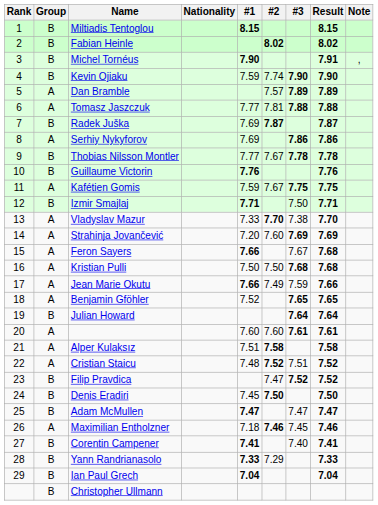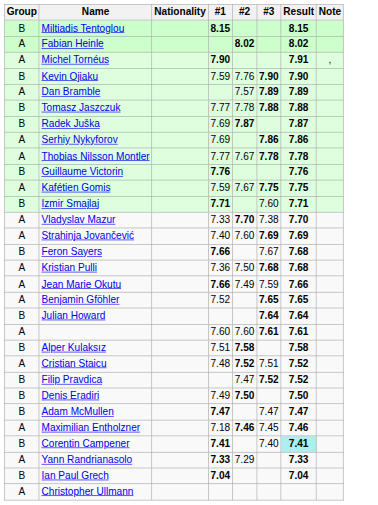 <table class="wikitable sortable" style="text-align:center">
 <tr>
-<th>Rank</th>
 <th>Group</th>
 <th>Name</th>
 <th>Nationality</th>
 <th>#1</th>
 <th>#2</th>
 <th>#3</th>
 <th>Result</th>
 <th>Note</th>
 </tr>
 <tr bgcolor=ccffcc>
-<td>1</td>
 <td>B</td>
 <td align=left><a href='#'>Miltiadis Tentoglou</a></td>
 <td align=left></td>
 <td><strong>8.15</strong></td>
 <td></td>
 <td></td>
 <td><strong>8.15</strong></td>
 <td></td>
 </tr>
 <tr bgcolor=ccffcc>
-<td>2</td>
-<td>B</td>
+<td>A</td>
 <td align=left><a href='#'>Fabian Heinle</a></td>
 <td align=left></td>
 <td></td>
 <td><strong>8.02</strong></td>
 <td></td>
 <td><strong>8.02</strong></td>
 <td></td>
 </tr>
 <tr bgcolor=ddffdd>
-<td>3</td>
-<td>B</td>
+<td>A</td>
 <td align=left><a href='#'>Michel Tornéus</a></td>
 <td align=left></td>
 <td><strong>7.90</strong></td>
 <td></td>
 <td></td>
 <td><strong>7.91</strong></td>
 <td>, </td>
 </tr>
 <tr bgcolor=ddffdd>
-<td>4</td>
 <td>B</td>
 <td align=left><a href='#'>Kevin Ojiaku</a></td>
 <td align=left></td>
 <td>7.59</td>
-<td>7.74</td>
+<td>7.76</td>
 <td><strong>7.90</strong></td>
 <td><strong>7.90</strong></td>
 <td></td>
 </tr>
 <tr bgcolor=ddffdd>
-<td>5</td>
 <td>A</td>
 <td align=left><a href='#'>Dan Bramble</a></td>
 <td align=left></td>
 <td></td>
 <td>7.57</td>
 <td><strong>7.89</strong></td>
 <td><strong>7.89</strong></td>
 <td></td>
 </tr>
 <tr bgcolor=ddffdd>
-<td>6</td>
-<td>A</td>
+<td>B</td>
 <td align=left><a href='#'>Tomasz Jaszczuk</a></td>
 <td align=left></td>
 <td>7.77</td>
-<td>7.81</td>
+<td>7.78</td>
 <td><strong>7.88</strong></td>
 <td><strong>7.88</strong></td>
 <td></td>
 </tr>
 <tr bgcolor=ddffdd>
-<td>7</td>
 <td>B</td>
 <td align=left><a href='#'>Radek Juška</a></td>
 <td align=left></td>
 <td>7.69</td>
 <td><strong>7.87</strong></td>
 <td></td>
 <td><strong>7.87</strong></td>
 <td></td>
 </tr>
 <tr bgcolor=ddffdd>
-<td>8</td>
 <td>A</td>
 <td align=left><a href='#'>Serhiy Nykyforov</a></td>
 <td align=left></td>
 <td>7.69</td>
 <td></td>
 <td><strong>7.86</strong></td>
 <td><strong>7.86</strong></td>
 <td></td>
 </tr>
 <tr bgcolor=ddffdd>
-<td>9</td>
-<td>B</td>
+<td>A</td>
 <td align=left><a href='#'>Thobias Nilsson Montler</a></td>
 <td align=left></td>
 <td>7.77</td>
 <td>7.67</td>
 <td><strong>7.78</strong></td>
 <td><strong>7.78</strong></td>
 <td></td>
 </tr>
 <tr bgcolor=ddffdd>
-<td>10</td>
 <td>B</td>
 <td align=left><a href='#'>Guillaume Victorin</a></td>
 <td align=left></td>
 <td><strong>7.76</strong></td>
 <td></td>
 <td></td>
 <td><strong>7.76</strong></td>
 <td></td>
 </tr>
 <tr bgcolor=ddffdd>
-<td>11</td>
 <td>A</td>
 <td align=left><a href='#'>Kafétien Gomis</a></td>
 <td align=left></td>
 <td>7.59</td>
 <td>7.67</td>
 <td><strong>7.75</strong></td>
 <td><strong>7.75</strong></td>
 <td></td>
 </tr>
 <tr bgcolor=ddffdd>
-<td>12</td>
 <td>B</td>
 <td align=left><a href='#'>Izmir Smajlaj</a></td>
 <td align=left></td>
 <td><strong>7.71</strong></td>
 <td></td>
-<td>7.50</td>
+<td>7.60</td>
 <td><strong>7.71</strong></td>
 <td></td>
 </tr>
 <tr>
-<td>13</td>
 <td>A</td>
 <td align=left><a href='#'>Vladyslav Mazur</a></td>
 <td align=left></td>
 <td>7.33</td>
 <td><strong>7.70</strong></td>
 <td>7.38</td>
 <td><strong>7.70</strong></td>
 <td></td>
 </tr>
 <tr>
-<td>14</td>
 <td>A</td>
 <td align=left><a href='#'>Strahinja Jovančević</a></td>
 <td align=left></td>
-<td>7.20</td>
+<td>7.40</td>
 <td>7.60</td>
 <td><strong>7.69</strong></td>
 <td><strong>7.69</strong></td>
 <td></td>
 </tr>
 <tr>
-<td>15</td>
-<td>A</td>
+<td>B</td>
 <td align=left><a href='#'>Feron Sayers</a></td>
 <td align=left></td>
 <td><strong>7.66</strong></td>
 <td></td>
 <td>7.67</td>
 <td><strong>7.68</strong></td>
 <td></td>
 </tr>
 <tr>
-<td>16</td>
 <td>A</td>
 <td align=left><a href='#'>Kristian Pulli</a></td>
 <td align=left></td>
-<td>7.50</td>
+<td>7.36</td>
 <td>7.50</td>
 <td><strong>7.68</strong></td>
 <td><strong>7.68</strong></td>
 <td></td>
 </tr>
 <tr>
-<td>17</td>
 <td>A</td>
 <td align=left><a href='#'>Jean Marie Okutu</a></td>
 <td align=left></td>
 <td><strong>7.66</strong></td>
 <td>7.49</td>
 <td>7.59</td>
 <td><strong>7.66</strong></td>
 <td></td>
 </tr>
 <tr>
-<td>18</td>
 <td>A</td>
 <td align=left><a href='#'>Benjamin Gföhler</a></td>
 <td align=left></td>
 <td>7.52</td>
 <td></td>
 <td><strong>7.65</strong></td>
 <td><strong>7.65</strong></td>
 <td></td>
 </tr>
 <tr>
-<td>19</td>
 <td>B</td>
 <td align=left><a href='#'>Julian Howard</a></td>
 <td align=left></td>
 <td></td>
 <td></td>
 <td><strong>7.64</strong></td>
 <td><strong>7.64</strong></td>
 <td></td>
 </tr>
 <tr>
-<td>20</td>
 <td>A</td>
 <td align=left></td>
 <td align=left></td>
 <td>7.60</td>
 <td>7.60</td>
 <td><strong>7.61</strong></td>
 <td><strong>7.61</strong></td>
 <td></td>
 </tr>
 <tr>
-<td>21</td>
-<td>A</td>
+<td>B</td>
 <td align=left><a href='#'>Alper Kulaksız</a></td>
 <td align=left></td>
 <td>7.51</td>
 <td><strong>7.58</strong></td>
 <td></td>
 <td><strong>7.58</strong></td>
 <td></td>
 </tr>
 <tr>
-<td>22</td>
 <td>A</td>
 <td align=left><a href='#'>Cristian Staicu</a></td>
 <td align=left></td>
 <td>7.48</td>
 <td><strong>7.52</strong></td>
 <td>7.51</td>
 <td><strong>7.52</strong></td>
 <td></td>
 </tr>
 <tr>
-<td>23</td>
 <td>B</td>
 <td align=left><a href='#'>Filip Pravdica</a></td>
 <td align=left></td>
 <td></td>
 <td>7.47</td>
 <td><strong>7.52</strong></td>
 <td><strong>7.52</strong></td>
 <td></td>
 </tr>
 <tr>
-<td>24</td>
 <td>B</td>
 <td align=left><a href='#'>Denis Eradiri</a></td>
 <td align=left></td>
-<td>7.45</td>
+<td>7.49</td>
 <td><strong>7.50</strong></td>
 <td></td>
 <td><strong>7.50</strong></td>
 <td></td>
 </tr>
 <tr>
-<td>25</td>
 <td>B</td>
 <td align=left><a href='#'>Adam McMullen</a></td>
 <td align=left></td>
 <td><strong>7.47</strong></td>
 <td></td>
 <td>7.47</td>
 <td><strong>7.47</strong></td>
 <td></td>
 </tr>
 <tr>
-<td>26</td>
 <td>A</td>
 <td align=left><a href='#'>Maximilian Entholzner</a></td>
 <td align=left></td>
 <td>7.18</td>
 <td><strong>7.46</strong></td>
 <td>7.45</td>
 <td><strong>7.46</strong></td>
 <td></td>
 </tr>
 <tr>
-<td>27</td>
 <td>B</td>
 <td align=left><a href='#'>Corentin Campener</a></td>
 <td align=left></td>
 <td><strong>7.41</strong></td>
 <td></td>
 <td>7.40</td>
-<td><strong>7.41</strong></td>
+<td style="background: paleturquoise;"><strong>7.41</strong></td>
 <td></td>
 </tr>
 <tr>
-<td>28</td>
-<td>B</td>
+<td>A</td>
 <td align=left><a href='#'>Yann Randrianasolo</a></td>
 <td align=left></td>
 <td><strong>7.33</strong></td>
 <td>7.29</td>
 <td></td>
 <td><strong>7.33</strong></td>
 <td></td>
 </tr>
 <tr>
-<td>29</td>
 <td>B</td>
 <td align=left><a href='#'>Ian Paul Grech</a></td>
 <td align=left></td>
 <td><strong>7.04</strong></td>
 <td></td>
 <td></td>
 <td><strong>7.04</strong></td>
 <td></td>
 </tr>
 <tr>
-<td></td>
-<td>B</td>
+<td>A</td>
 <td align=left><a href='#'>Christopher Ullmann</a></td>
 <td align=left></td>
 <td></td>
 <td></td>
 <td></td>
 <td><strong></strong></td>
 <td></td>
 </tr>
 </table>
